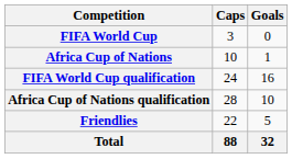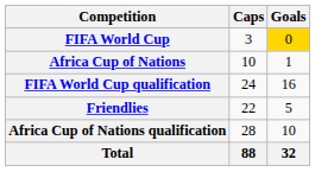 <table class="wikitable plainrowheaders sortable" style="text-align:center">
 <tr>
 <th scope="col">Competition</th>
 <th scope="col">Caps</th>
 <th scope="col">Goals</th>
 </tr>
 <tr>
 <th scope="row"><a href='#'>FIFA World Cup</a></th>
 <td>3</td>
-<td>0</td>
+<td style="background: gold;">0</td>
 </tr>
 <tr>
 <th scope="row"><a href='#'>Africa Cup of Nations</a></th>
 <td>10</td>
 <td>1</td>
 </tr>
 <tr>
 <th scope="row"><a href='#'>FIFA World Cup qualification</a></th>
 <td>24</td>
 <td>16</td>
 </tr>
 <tr>
+<th scope="row"><a href='#'>Friendlies</a></th>
+<td>22</td>
+<td>5</td>
+</tr>
+<tr>
 <th scope="row">Africa Cup of Nations qualification</th>
 <td>28</td>
 <td>10</td>
-</tr>
-<tr>
-<th scope="row"><a href='#'>Friendlies</a></th>
-<td>22</td>
-<td>5</td>
 </tr>
 <tr>
 <th>Total</th>
 <th>88</th>
 <th>32</th>
 </tr>
 </table>
